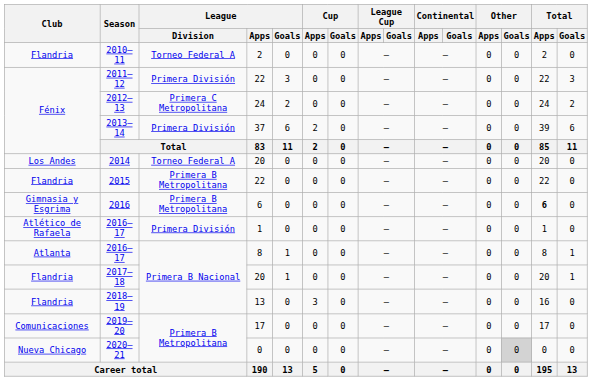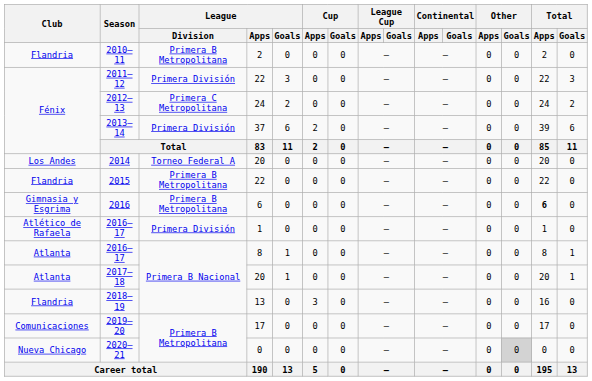 <table class="wikitable" style="text-align:center">
 <tr>
 <th rowspan="2">Club</th>
 <th rowspan="2">Season</th>
 <th colspan="3">League</th>
 <th colspan="2">Cup</th>
 <th colspan="2">League Cup</th>
 <th colspan="2">Continental</th>
 <th colspan="2">Other</th>
 <th colspan="2">Total</th>
 </tr>
 <tr>
 <th>Division</th>
 <th>Apps</th>
 <th>Goals</th>
 <th>Apps</th>
 <th>Goals</th>
 <th>Apps</th>
 <th>Goals</th>
 <th>Apps</th>
 <th>Goals</th>
 <th>Apps</th>
 <th>Goals</th>
 <th>Apps</th>
 <th>Goals</th>
 </tr>
 <tr>
 <td rowspan="1"><a href='#'>Flandria</a></td>
 <td><a href='#'>2010–11</a></td>
-<td rowspan="1"><a href='#'>Torneo Federal A</a></td>
+<td rowspan="1"><a href='#'>Primera B Metropolitana</a></td>
 <td>2</td>
 <td>0</td>
 <td>0</td>
 <td>0</td>
 <td colspan="2">—</td>
 <td colspan="2">—</td>
 <td>0</td>
 <td>0</td>
 <td>2</td>
 <td>0</td>
 </tr>
 <tr>
 <td rowspan="4"><a href='#'>Fénix</a></td>
 <td><a href='#'>2011–12</a></td>
 <td rowspan="1"><a href='#'>Primera División</a></td>
 <td>22</td>
 <td>3</td>
 <td>0</td>
 <td>0</td>
 <td colspan="2">—</td>
 <td colspan="2">—</td>
 <td>0</td>
 <td>0</td>
 <td>22</td>
 <td>3</td>
 </tr>
 <tr>
 <td><a href='#'>2012–13</a></td>
 <td rowspan="1"><a href='#'>Primera C Metropolitana</a></td>
 <td>24</td>
 <td>2</td>
 <td>0</td>
 <td>0</td>
 <td colspan="2">—</td>
 <td colspan="2">—</td>
 <td>0</td>
 <td>0</td>
 <td>24</td>
 <td>2</td>
 </tr>
 <tr>
 <td><a href='#'>2013–14</a></td>
 <td rowspan="1"><a href='#'>Primera División</a></td>
 <td>37</td>
 <td>6</td>
 <td>2</td>
 <td>0</td>
 <td colspan="2">—</td>
 <td colspan="2">—</td>
 <td>0</td>
 <td>0</td>
 <td>39</td>
 <td>6</td>
 </tr>
 <tr>
 <th colspan="2">Total</th>
 <th>83</th>
 <th>11</th>
 <th>2</th>
 <th>0</th>
 <th colspan="2">—</th>
 <th colspan="2">—</th>
 <th>0</th>
 <th>0</th>
 <th>85</th>
 <th>11</th>
 </tr>
 <tr>
 <td rowspan="1"><a href='#'>Los Andes</a></td>
 <td><a href='#'>2014</a></td>
 <td rowspan="1"><a href='#'>Torneo Federal A</a></td>
 <td>20</td>
 <td>0</td>
 <td>0</td>
 <td>0</td>
 <td colspan="2">—</td>
 <td colspan="2">—</td>
 <td>0</td>
 <td>0</td>
 <td>20</td>
 <td>0</td>
 </tr>
 <tr>
 <td rowspan="1"><a href='#'>Flandria</a></td>
 <td><a href='#'>2015</a></td>
 <td rowspan="1"><a href='#'>Primera B Metropolitana</a></td>
 <td>22</td>
 <td>0</td>
 <td>0</td>
 <td>0</td>
 <td colspan="2">—</td>
 <td colspan="2">—</td>
 <td>0</td>
 <td>0</td>
 <td>22</td>
 <td>0</td>
 </tr>
 <tr>
 <td rowspan="1"><a href='#'>Gimnasia y Esgrima</a></td>
 <td><a href='#'>2016</a></td>
 <td rowspan="1"><a href='#'>Primera B Metropolitana</a></td>
 <td>6</td>
 <td>0</td>
 <td>0</td>
 <td>0</td>
 <td colspan="2">—</td>
 <td colspan="2">—</td>
 <td>0</td>
 <td>0</td>
 <td><strong>6</strong></td>
 <td>0</td>
 </tr>
 <tr>
 <td rowspan="1"><a href='#'>Atlético de Rafaela</a></td>
 <td><a href='#'>2016–17</a></td>
 <td rowspan="1"><a href='#'>Primera División</a></td>
 <td>1</td>
 <td>0</td>
 <td>0</td>
 <td>0</td>
 <td colspan="2">—</td>
 <td colspan="2">—</td>
 <td>0</td>
 <td>0</td>
 <td>1</td>
 <td>0</td>
 </tr>
 <tr>
 <td rowspan="1"><a href='#'>Atlanta</a></td>
 <td><a href='#'>2016–17</a></td>
 <td rowspan="3"><a href='#'>Primera B Nacional</a></td>
 <td>8</td>
 <td>1</td>
 <td>0</td>
 <td>0</td>
 <td colspan="2">—</td>
 <td colspan="2">—</td>
 <td>0</td>
 <td>0</td>
 <td>8</td>
 <td>1</td>
 </tr>
 <tr>
-<td rowspan="1"><a href='#'>Flandria</a></td>
+<td rowspan="1"><a href='#'>Atlanta</a></td>
 <td><a href='#'>2017–18</a></td>
 <td>20</td>
 <td>1</td>
 <td>0</td>
 <td>0</td>
 <td colspan="2">—</td>
 <td colspan="2">—</td>
 <td>0</td>
 <td>0</td>
 <td>20</td>
 <td>1</td>
 </tr>
 <tr>
 <td rowspan="1"><a href='#'>Flandria</a></td>
 <td><a href='#'>2018–19</a></td>
 <td>13</td>
 <td>0</td>
 <td>3</td>
 <td>0</td>
 <td colspan="2">—</td>
 <td colspan="2">—</td>
 <td>0</td>
 <td>0</td>
 <td>16</td>
 <td>0</td>
 </tr>
 <tr>
 <td rowspan="1"><a href='#'>Comunicaciones</a></td>
 <td><a href='#'>2019–20</a></td>
 <td rowspan="2"><a href='#'>Primera B Metropolitana</a></td>
 <td>17</td>
 <td>0</td>
 <td>0</td>
 <td>0</td>
 <td colspan="2">—</td>
 <td colspan="2">—</td>
 <td>0</td>
 <td>0</td>
 <td>17</td>
 <td>0</td>
 </tr>
 <tr>
 <td rowspan="1"><a href='#'>Nueva Chicago</a></td>
 <td><a href='#'>2020–21</a></td>
 <td>0</td>
 <td>0</td>
 <td>0</td>
 <td>0</td>
 <td colspan="2">—</td>
 <td colspan="2">—</td>
 <td>0</td>
 <td style="background: lightgrey;">0</td>
 <td>0</td>
 <td>0</td>
 </tr>
 <tr>
 <th colspan="3">Career total</th>
 <th>190</th>
 <th>13</th>
 <th>5</th>
 <th>0</th>
 <th colspan="2">—</th>
 <th colspan="2">—</th>
 <th>0</th>
 <th>0</th>
 <th>195</th>
 <th>13</th>
 </tr>
 </table>
